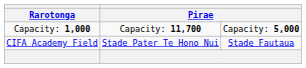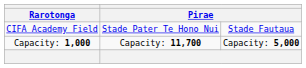 <table class="wikitable" style="text-align:center">
 <tr>
 <th></th>
 <th colspan=2></th>
 </tr>
 <tr>
 <th><a href='#'>Rarotonga</a></th>
 <th colspan=2><a href='#'>Pirae</a></th>
 </tr>
 <tr>
+<td><a href='#'>CIFA Academy Field</a></td>
+<td><a href='#'>Stade Pater Te Hono Nui</a></td>
+<td><a href='#'>Stade Fautaua</a></td>
+</tr>
+<tr>
 <td>Capacity: <strong>1,000</strong></td>
 <td>Capacity: <strong>11,700</strong></td>
 <td>Capacity: <strong>5,000</strong></td>
-</tr>
-<tr>
-<td><a href='#'>CIFA Academy Field</a></td>
-<td><a href='#'>Stade Pater Te Hono Nui</a></td>
-<td><a href='#'>Stade Fautaua</a></td>
 </tr>
 <tr>
 <th rowspan="4"><br></th>
 <th rowspan="4" colspan=2><br></th>
 </tr>
 </table>
